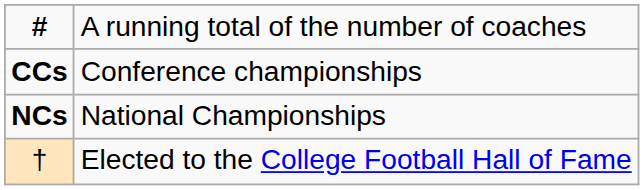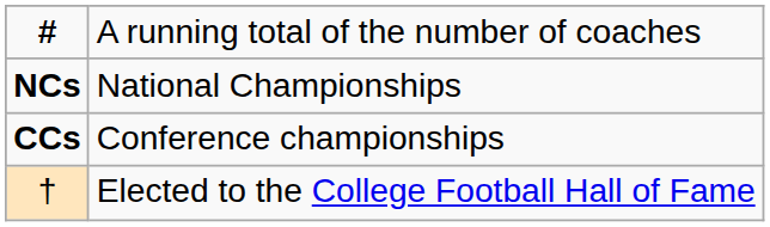 <table class="wikitable">
 <tr>
 <td align="center"><strong>#</strong></td>
 <td>A running total of the number of coaches</td>
 </tr>
 <tr>
+<td><strong>NCs</strong></td>
+<td>National Championships</td>
+</tr>
+<tr>
 <td><strong>CCs</strong></td>
 <td>Conference championships</td>
-</tr>
-<tr>
-<td><strong>NCs</strong></td>
-<td>National Championships</td>
 </tr>
 <tr>
 <td bgcolor="#FFE6BD" align="center">†</td>
 <td>Elected to the <a href='#'>College Football Hall of Fame</a></td>
 </tr>
 </table>
